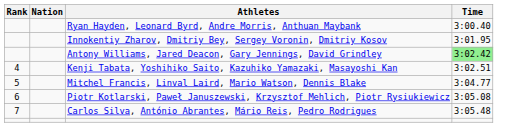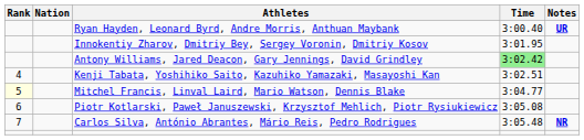 <table class="wikitable sortable" style="text-align:center">
 <tr>
 <th>Rank</th>
 <th>Nation</th>
 <th>Athletes</th>
 <th>Time</th>
+<th>Notes</th>
 </tr>
 <tr>
 <td></td>
 <td align=left></td>
 <td align=left><a href='#'>Ryan Hayden</a>, <a href='#'>Leonard Byrd</a>, <a href='#'>Andre Morris</a>, <a href='#'>Anthuan Maybank</a></td>
 <td>3:00.40</td>
+<td><strong><a href='#'>UR</a></strong></td>
 </tr>
 <tr>
 <td></td>
 <td align=left></td>
 <td align=left><a href='#'>Innokentiy Zharov</a>, <a href='#'>Dmitriy Bey</a>, <a href='#'>Sergey Voronin</a>, <a href='#'>Dmitriy Kosov</a></td>
 <td>3:01.95</td>
+<td></td>
 </tr>
 <tr>
 <td></td>
 <td align=left></td>
 <td align=left><a href='#'>Antony Williams</a>, <a href='#'>Jared Deacon</a>, <a href='#'>Gary Jennings</a>, <a href='#'>David Grindley</a></td>
 <td style="background: lightgreen;">3:02.42</td>
+<td></td>
 </tr>
 <tr>
 <td>4</td>
 <td align=left></td>
 <td align=left><a href='#'>Kenji Tabata</a>, <a href='#'>Yoshihiko Saito</a>, <a href='#'>Kazuhiko Yamazaki</a>, <a href='#'>Masayoshi Kan</a></td>
 <td>3:02.51</td>
+<td></td>
 </tr>
 <tr>
-<td>5</td>
+<td style="background: lightyellow;">5</td>
 <td align=left></td>
 <td align=left><a href='#'>Mitchel Francis</a>, <a href='#'>Linval Laird</a>, <a href='#'>Mario Watson</a>, <a href='#'>Dennis Blake</a></td>
 <td>3:04.77</td>
+<td></td>
 </tr>
 <tr>
 <td>6</td>
 <td align=left></td>
 <td align=left><a href='#'>Piotr Kotlarski</a>, <a href='#'>Paweł Januszewski</a>, <a href='#'>Krzysztof Mehlich</a>, <a href='#'>Piotr Rysiukiewicz</a></td>
 <td>3:05.08</td>
+<td></td>
 </tr>
 <tr>
 <td>7</td>
 <td align=left></td>
 <td align=left><a href='#'>Carlos Silva</a>, <a href='#'>António Abrantes</a>, <a href='#'>Mário Reis</a>, <a href='#'>Pedro Rodrigues</a></td>
 <td>3:05.48</td>
+<td><strong><a href='#'>NR</a></strong></td>
 </tr>
 <tr>
 <td></td>
 <td align=left></td>
 <td align=left></td>
 <td></td>
+<td></td>
 </tr>
 </table>
